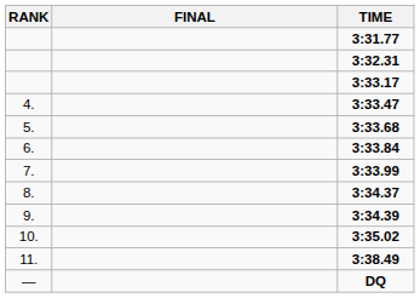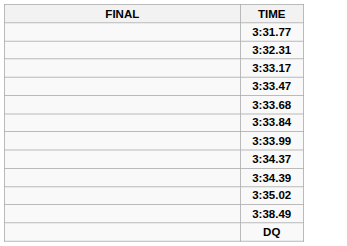 <table class="wikitable" style="border-collapse: collapse; font-size: 90%;">
 <tr>
-<th>RANK</th>
 <th style="width: 20em">FINAL</th>
 <th style="width: 5em">TIME</th>
 </tr>
 <tr>
-<td align="center"></td>
 <td></td>
 <td align="center"><strong>3:31.77</strong></td>
 </tr>
 <tr>
-<td align="center"></td>
 <td></td>
 <td align="center"><strong>3:32.31</strong></td>
 </tr>
 <tr>
-<td align="center"></td>
 <td></td>
 <td align="center"><strong>3:33.17</strong></td>
 </tr>
 <tr>
-<td align="center">4.</td>
 <td></td>
 <td align="center"><strong>3:33.47</strong></td>
 </tr>
 <tr>
-<td align="center">5.</td>
 <td></td>
 <td align="center"><strong>3:33.68</strong></td>
 </tr>
 <tr>
-<td align="center">6.</td>
 <td></td>
 <td align="center"><strong>3:33.84</strong></td>
 </tr>
 <tr>
-<td align="center">7.</td>
 <td></td>
 <td align="center"><strong>3:33.99</strong></td>
 </tr>
 <tr>
-<td align="center">8.</td>
 <td></td>
 <td align="center"><strong>3:34.37</strong></td>
 </tr>
 <tr>
-<td align="center">9.</td>
 <td></td>
 <td align="center"><strong>3:34.39</strong></td>
 </tr>
 <tr>
-<td align="center">10.</td>
 <td></td>
 <td align="center"><strong>3:35.02</strong></td>
 </tr>
 <tr>
-<td align="center">11.</td>
 <td></td>
 <td align="center"><strong>3:38.49</strong></td>
 </tr>
 <tr>
-<td align="center">—</td>
 <td></td>
 <td align="center"><strong>DQ</strong></td>
 </tr>
 </table>
